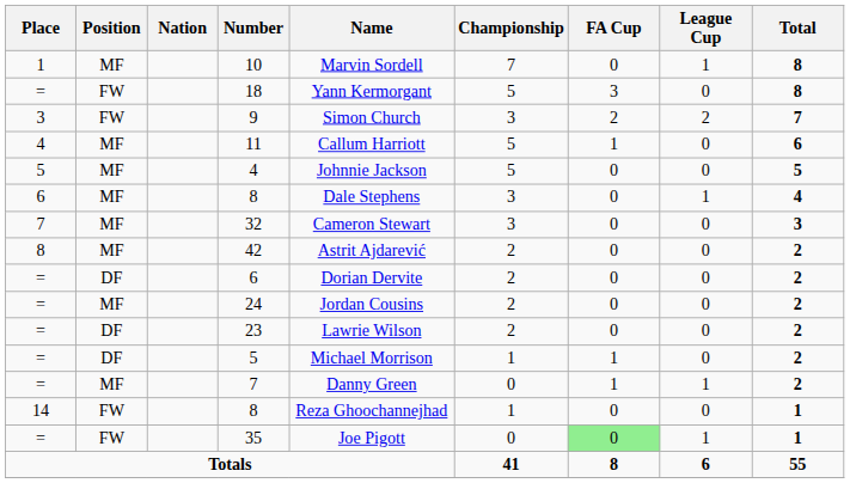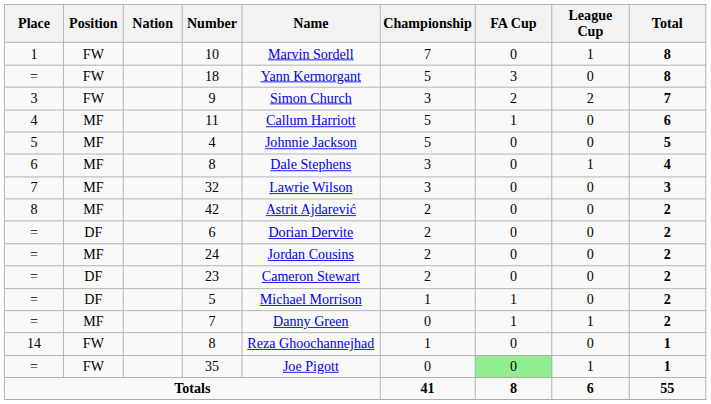 <table class="wikitable" style="font-size: 100%; text-align: center;">
 <tr>
 <th width=60>Place</th>
 <th width=60>Position</th>
 <th width=60>Nation</th>
 <th width=60>Number</th>
 <th width=150>Name</th>
 <th width=80>Championship</th>
 <th width=80>FA Cup</th>
 <th width=80>League Cup</th>
 <th width=80>Total</th>
 </tr>
 <tr>
 <td>1</td>
-<td>MF</td>
+<td>FW</td>
 <td></td>
 <td>10</td>
 <td><a href='#'>Marvin Sordell</a></td>
 <td>7</td>
 <td>0</td>
 <td>1</td>
 <td><strong>8</strong></td>
 </tr>
 <tr>
 <td>=</td>
 <td>FW</td>
 <td></td>
 <td>18</td>
 <td><a href='#'>Yann Kermorgant</a></td>
 <td>5</td>
 <td>3</td>
 <td>0</td>
 <td><strong>8</strong></td>
 </tr>
 <tr>
 <td>3</td>
 <td>FW</td>
 <td></td>
 <td>9</td>
 <td><a href='#'>Simon Church</a></td>
 <td>3</td>
 <td>2</td>
 <td>2</td>
 <td><strong>7</strong></td>
 </tr>
 <tr>
 <td>4</td>
 <td>MF</td>
 <td></td>
 <td>11</td>
 <td><a href='#'>Callum Harriott</a></td>
 <td>5</td>
 <td>1</td>
 <td>0</td>
 <td><strong>6</strong></td>
 </tr>
 <tr>
 <td>5</td>
 <td>MF</td>
 <td></td>
 <td>4</td>
 <td><a href='#'>Johnnie Jackson</a></td>
 <td>5</td>
 <td>0</td>
 <td>0</td>
 <td><strong>5</strong></td>
 </tr>
 <tr>
 <td>6</td>
 <td>MF</td>
 <td></td>
 <td>8</td>
 <td><a href='#'>Dale Stephens</a></td>
 <td>3</td>
 <td>0</td>
 <td>1</td>
 <td><strong>4</strong></td>
 </tr>
 <tr>
 <td>7</td>
 <td>MF</td>
 <td></td>
 <td>32</td>
-<td><a href='#'>Cameron Stewart</a></td>
+<td><a href='#'>Lawrie Wilson</a></td>
 <td>3</td>
 <td>0</td>
 <td>0</td>
 <td><strong>3</strong></td>
 </tr>
 <tr>
 <td>8</td>
 <td>MF</td>
 <td></td>
 <td>42</td>
 <td><a href='#'>Astrit Ajdarević</a></td>
 <td>2</td>
 <td>0</td>
 <td>0</td>
 <td><strong>2</strong></td>
 </tr>
 <tr>
 <td>=</td>
 <td>DF</td>
 <td></td>
 <td>6</td>
 <td><a href='#'>Dorian Dervite</a></td>
 <td>2</td>
 <td>0</td>
 <td>0</td>
 <td><strong>2</strong></td>
 </tr>
 <tr>
 <td>=</td>
 <td>MF</td>
 <td></td>
 <td>24</td>
 <td><a href='#'>Jordan Cousins</a></td>
 <td>2</td>
 <td>0</td>
 <td>0</td>
 <td><strong>2</strong></td>
 </tr>
 <tr>
 <td>=</td>
 <td>DF</td>
 <td></td>
 <td>23</td>
-<td><a href='#'>Lawrie Wilson</a></td>
+<td><a href='#'>Cameron Stewart</a></td>
 <td>2</td>
 <td>0</td>
 <td>0</td>
 <td><strong>2</strong></td>
 </tr>
 <tr>
 <td>=</td>
 <td>DF</td>
 <td></td>
 <td>5</td>
 <td><a href='#'>Michael Morrison</a></td>
 <td>1</td>
 <td>1</td>
 <td>0</td>
 <td><strong>2</strong></td>
 </tr>
 <tr>
 <td>=</td>
 <td>MF</td>
 <td></td>
 <td>7</td>
 <td><a href='#'>Danny Green</a></td>
 <td>0</td>
 <td>1</td>
 <td>1</td>
 <td><strong>2</strong></td>
 </tr>
 <tr>
 <td>14</td>
 <td>FW</td>
 <td></td>
 <td>8</td>
 <td><a href='#'>Reza Ghoochannejhad</a></td>
 <td>1</td>
 <td>0</td>
 <td>0</td>
 <td><strong>1</strong></td>
 </tr>
 <tr>
 <td>=</td>
 <td>FW</td>
 <td></td>
 <td>35</td>
 <td><a href='#'>Joe Pigott</a></td>
 <td>0</td>
 <td style="background: lightgreen;">0</td>
 <td>1</td>
 <td><strong>1</strong></td>
 </tr>
 <tr>
 <td colspan="5"><strong>Totals</strong></td>
 <td><strong>41</strong></td>
 <td><strong>8</strong></td>
 <td><strong>6</strong></td>
 <td><strong>55</strong></td>
 </tr>
 <tr>
 </tr>
 </table>
